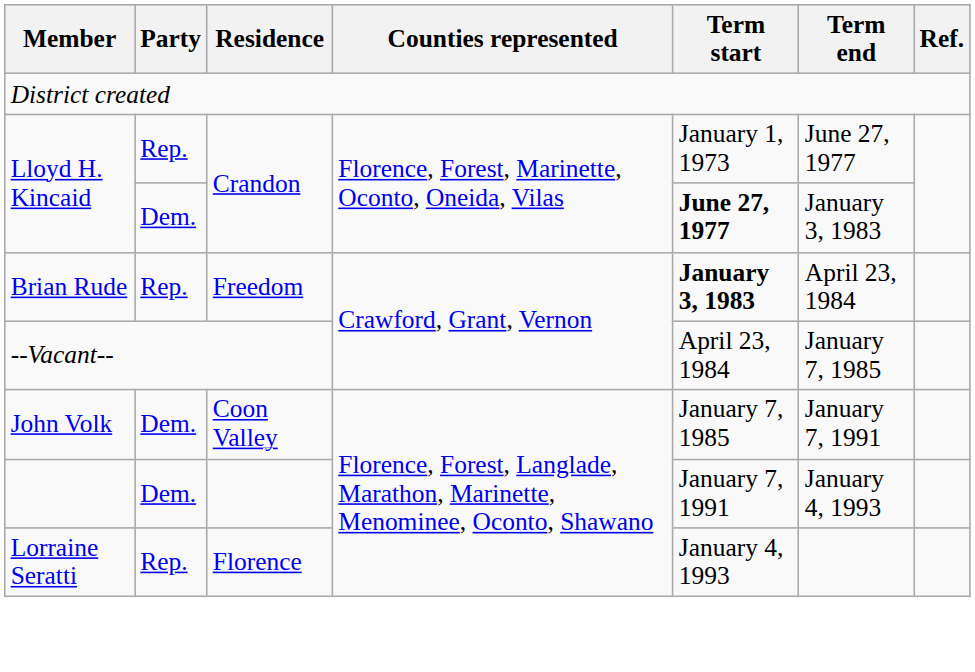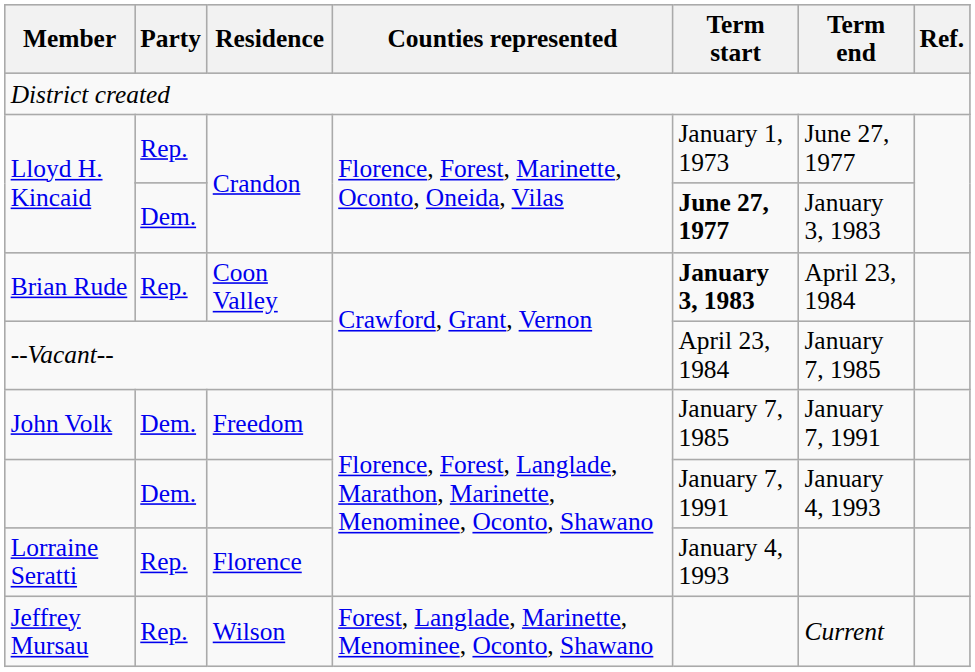 <table class="wikitable">
 <tr>
 <th>Member</th>
 <th>Party</th>
 <th>Residence</th>
 <th>Counties represented</th>
 <th>Term start</th>
 <th>Term end</th>
 <th>Ref.</th>
 </tr>
 <tr>
 <td colspan="7"><em>District created</em></td>
 </tr>
 <tr>
 <td rowspan="2"><a href='#'>Lloyd H. Kincaid</a></td>
 <td><a href='#'>Rep.</a></td>
 <td rowspan="2"><a href='#'>Crandon</a></td>
 <td rowspan="2"><a href='#'>Florence</a>, <a href='#'>Forest</a>, <a href='#'>Marinette</a>, <a href='#'>Oconto</a>, <a href='#'>Oneida</a>, <a href='#'>Vilas</a></td>
 <td>January 1, 1973</td>
 <td>June 27, 1977</td>
 <td rowspan="2"></td>
 </tr>
 <tr>
 <td><a href='#'>Dem.</a></td>
 <td><strong>June 27, 1977</strong></td>
 <td>January 3, 1983</td>
 </tr>
 <tr>
 <td><a href='#'>Brian Rude</a></td>
 <td><a href='#'>Rep.</a></td>
-<td><a href='#'>Freedom</a></td>
+<td><a href='#'>Coon Valley</a></td>
 <td rowspan="2"><a href='#'>Crawford</a>, <a href='#'>Grant</a>, <a href='#'>Vernon</a></td>
 <td><strong>January 3, 1983</strong></td>
 <td>April 23, 1984</td>
 <td></td>
 </tr>
 <tr>
 <td colspan="3"><em>--Vacant--</em></td>
 <td>April 23, 1984</td>
 <td>January 7, 1985</td>
 <td></td>
 </tr>
 <tr>
 <td><a href='#'>John Volk</a></td>
 <td><a href='#'>Dem.</a></td>
-<td><a href='#'>Coon Valley</a></td>
+<td><a href='#'>Freedom</a></td>
 <td rowspan="3"><a href='#'>Florence</a>, <a href='#'>Forest</a>, <a href='#'>Langlade</a>, <a href='#'>Marathon</a>, <a href='#'>Marinette</a>, <a href='#'>Menominee</a>, <a href='#'>Oconto</a>, <a href='#'>Shawano</a></td>
 <td>January 7, 1985</td>
 <td>January 7, 1991</td>
 <td></td>
 </tr>
 <tr>
 <td></td>
 <td><a href='#'>Dem.</a></td>
 <td></td>
 <td>January 7, 1991</td>
 <td>January 4, 1993</td>
 <td></td>
 </tr>
 <tr>
 <td><a href='#'>Lorraine Seratti</a></td>
 <td><a href='#'>Rep.</a></td>
 <td><a href='#'>Florence</a></td>
 <td>January 4, 1993</td>
 <td></td>
 <td></td>
 </tr>
+<tr>
+<td><a href='#'>Jeffrey Mursau</a></td>
+<td><a href='#'>Rep.</a></td>
+<td><a href='#'>Wilson</a></td>
+<td><a href='#'>Forest</a>, <a href='#'>Langlade</a>, <a href='#'>Marinette</a>, <a href='#'>Menominee</a>, <a href='#'>Oconto</a>, <a href='#'>Shawano</a></td>
+<td></td>
+<td><em>Current</em></td>
+<td></td>
+</tr>
 </table>
